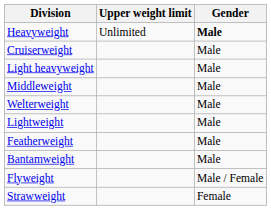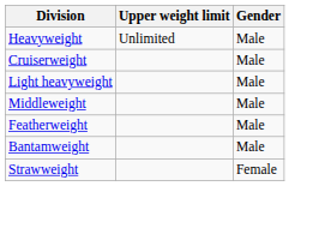 <table class="wikitable">
 <tr>
 <th>Division</th>
 <th>Upper weight limit</th>
 <th>Gender</th>
 </tr>
 <tr>
 <td><a href='#'>Heavyweight</a></td>
 <td>Unlimited</td>
-<td><strong>Male</strong></td>
+<td>Male</td>
 </tr>
 <tr>
 <td><a href='#'>Cruiserweight</a></td>
 <td></td>
 <td>Male</td>
 </tr>
 <tr>
 <td><a href='#'>Light heavyweight</a></td>
 <td></td>
 <td>Male</td>
 </tr>
 <tr>
 <td><a href='#'>Middleweight</a></td>
 <td></td>
 <td>Male</td>
 </tr>
 <tr>
-<td><a href='#'>Welterweight</a></td>
-<td></td>
-<td>Male</td>
-</tr>
-<tr>
-<td><a href='#'>Lightweight</a></td>
-<td></td>
-<td>Male</td>
-</tr>
-<tr>
 <td><a href='#'>Featherweight</a></td>
 <td></td>
 <td>Male</td>
 </tr>
 <tr>
 <td><a href='#'>Bantamweight</a></td>
 <td></td>
 <td>Male</td>
 </tr>
 <tr>
-<td><a href='#'>Flyweight</a></td>
-<td></td>
-<td>Male / Female</td>
-</tr>
-<tr>
 <td><a href='#'>Strawweight</a></td>
 <td></td>
 <td>Female</td>
 </tr>
 </table>
